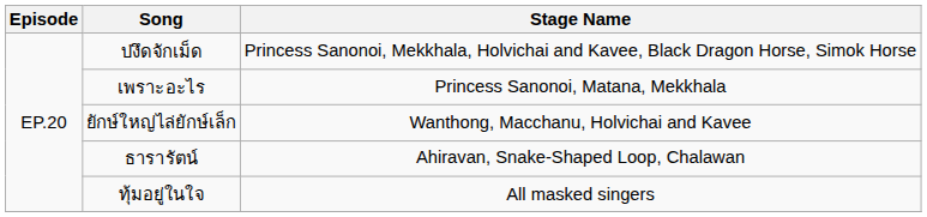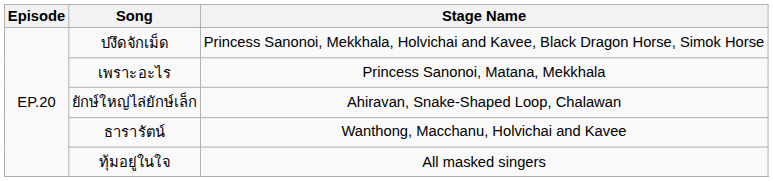 <table class="wikitable" style="text-align:center">
 <tr>
 <th>Episode</th>
 <th>Song</th>
 <th>Stage Name</th>
 </tr>
 <tr>
 <td rowspan="5">EP.20</td>
 <td>บ่งึดจักเม็ด</td>
 <td>Princess Sanonoi, Mekkhala, Holvichai and Kavee, Black Dragon Horse, Simok Horse</td>
 </tr>
 <tr>
 <td>เพราะอะไร</td>
 <td>Princess Sanonoi, Matana, Mekkhala</td>
 </tr>
 <tr>
 <td>ยักษ์ใหญ่ไล่ยักษ์เล็ก</td>
-<td>Wanthong, Macchanu, Holvichai and Kavee</td>
+<td>Ahiravan, Snake-Shaped Loop, Chalawan</td>
 </tr>
 <tr>
 <td>ธารารัตน์</td>
-<td>Ahiravan, Snake-Shaped Loop, Chalawan</td>
+<td>Wanthong, Macchanu, Holvichai and Kavee</td>
 </tr>
 <tr>
 <td>ทุ้มอยู่ในใจ</td>
 <td>All masked singers</td>
 </tr>
 <tr>
 </tr>
 </table>
